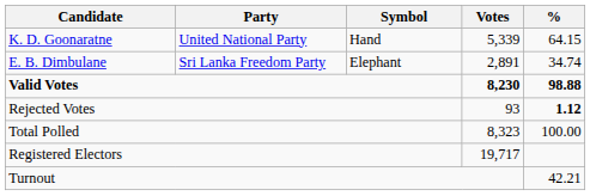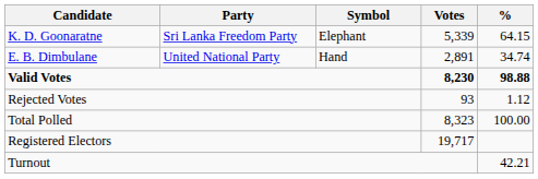 <table class="wikitable" border="1" style="text-align:right;">
 <tr>
 <th align=left width="180">Candidate</th>
 <th align=left width="180">Party</th>
 <th align=left width="120">Symbol</th>
 <th align=left width="60">Votes</th>
 <th align=left width="60">%</th>
 </tr>
 <tr>
 <td align=left><a href='#'>K. D. Goonaratne</a></td>
-<td align=left><a href='#'>United National Party</a></td>
-<td align=left>Hand</td>
+<td align=left><a href='#'>Sri Lanka Freedom Party</a></td>
+<td align=left>Elephant</td>
 <td>5,339</td>
 <td>64.15</td>
 </tr>
 <tr>
 <td align=left><a href='#'>E. B. Dimbulane</a></td>
-<td align=left><a href='#'>Sri Lanka Freedom Party</a></td>
-<td align=left>Elephant</td>
+<td align=left><a href='#'>United National Party</a></td>
+<td align=left>Hand</td>
 <td>2,891</td>
 <td>34.74</td>
 </tr>
 <tr>
 <td align=left colspan=3><strong>Valid Votes</strong></td>
 <td><strong>8,230</strong></td>
 <td><strong>98.88</strong></td>
 </tr>
 <tr>
 <td align=left colspan=3>Rejected Votes</td>
 <td>93</td>
-<td><strong>1.12</strong></td>
+<td>1.12</td>
 </tr>
 <tr>
 <td align=left colspan=3>Total Polled</td>
 <td>8,323</td>
 <td>100.00</td>
 </tr>
 <tr>
 <td align=left colspan=3>Registered Electors</td>
 <td>19,717</td>
 <td></td>
 </tr>
 <tr>
 <td align=left colspan=4>Turnout</td>
 <td>42.21</td>
 </tr>
 </table>
